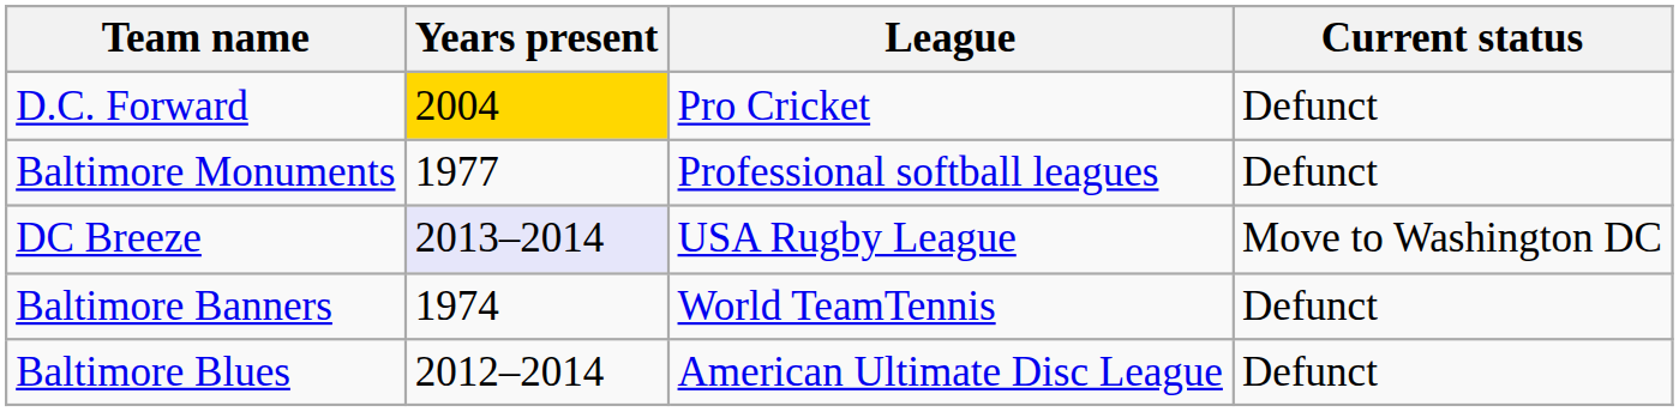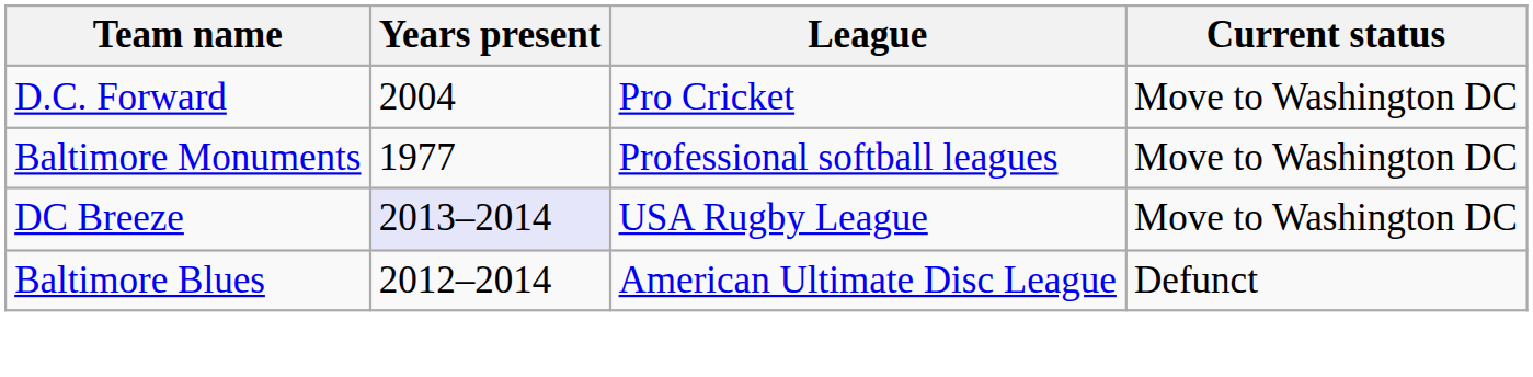 <table class="wikitable sortable">
 <tr>
 <th>Team name</th>
 <th>Years present</th>
 <th>League</th>
 <th>Current status</th>
 </tr>
 <tr>
 <td><a href='#'>D.C. Forward</a></td>
-<td style="background: gold;">2004</td>
+<td>2004</td>
 <td><a href='#'>Pro Cricket</a></td>
-<td>Defunct</td>
+<td>Move to Washington DC</td>
 </tr>
 <tr>
 <td><a href='#'>Baltimore Monuments</a></td>
 <td>1977</td>
 <td><a href='#'>Professional softball leagues</a></td>
-<td>Defunct</td>
+<td>Move to Washington DC</td>
 </tr>
 <tr>
 <td><a href='#'>DC Breeze</a></td>
 <td style="background: lavender;">2013–2014</td>
 <td><a href='#'>USA Rugby League</a></td>
 <td>Move to Washington DC</td>
 </tr>
 <tr>
-<td><a href='#'>Baltimore Banners</a></td>
-<td>1974</td>
-<td><a href='#'>World TeamTennis</a></td>
-<td>Defunct</td>
-</tr>
-<tr>
 <td><a href='#'>Baltimore Blues</a></td>
 <td>2012–2014</td>
 <td><a href='#'>American Ultimate Disc League</a></td>
 <td>Defunct</td>
 </tr>
 </table>
